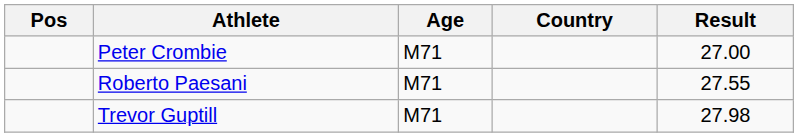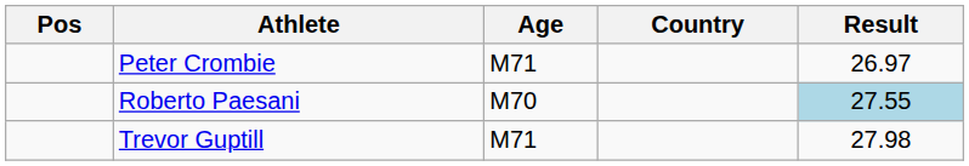 <table class="wikitable"  style="text-align:center; width:50%;">
 <tr>
 <th>Pos</th>
 <th>Athlete</th>
 <th>Age</th>
 <th>Country</th>
 <th>Result</th>
 </tr>
 <tr>
 <td align=center></td>
 <td align=left><a href='#'>Peter Crombie</a></td>
 <td align=left>M71</td>
 <td align=left></td>
-<td>27.00</td>
+<td>26.97</td>
 </tr>
 <tr>
 <td align=center></td>
 <td align=left><a href='#'>Roberto Paesani</a></td>
-<td align=left>M71</td>
+<td align=left>M70</td>
 <td align=left></td>
-<td>27.55</td>
+<td style="background: lightblue;">27.55</td>
 </tr>
 <tr>
 <td align=center></td>
 <td align=left><a href='#'>Trevor Guptill</a></td>
 <td align=left>M71</td>
 <td align=left></td>
 <td>27.98</td>
 </tr>
 </table>
